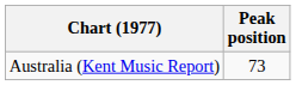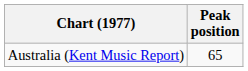 <table class="wikitable">
 <tr>
 <th>Chart (1977)</th>
 <th>Peak<br>position</th>
 </tr>
 <tr>
 <td>Australia (<a href='#'>Kent Music Report</a>)</td>
-<td align="center">73</td>
+<td align="center">65</td>
 </tr>
 </table>
